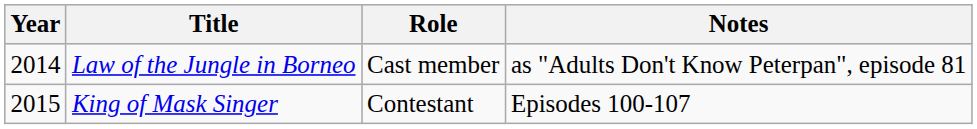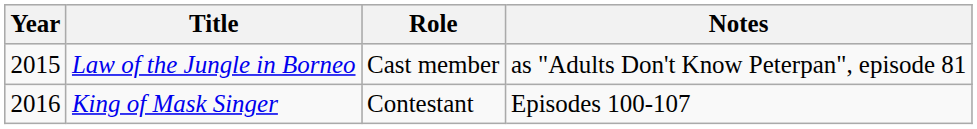 <table class="wikitable">
 <tr>
 <th>Year</th>
 <th>Title</th>
 <th>Role</th>
 <th>Notes</th>
 </tr>
 <tr>
-<td>2014</td>
+<td>2015</td>
 <td><em><a href='#'>Law of the Jungle in Borneo</a></em></td>
 <td>Cast member</td>
 <td>as "Adults Don't Know Peterpan", episode 81</td>
 </tr>
 <tr>
-<td>2015</td>
+<td>2016</td>
 <td><em><a href='#'>King of Mask Singer</a></em></td>
 <td>Contestant</td>
 <td>Episodes 100-107</td>
 </tr>
 </table>
